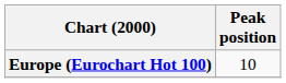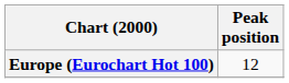 <table class="wikitable sortable plainrowheaders" style="text-align:center">
 <tr>
 <th scope="col">Chart (2000)</th>
 <th scope="col">Peak<br>position</th>
 </tr>
 <tr>
 <th scope="row">Europe (<a href='#'>Eurochart Hot 100</a>)</th>
-<td>10</td>
+<td>12</td>
 </tr>
 <tr>
 </tr>
 <tr>
 </tr>
 <tr>
 </tr>
 </table>
